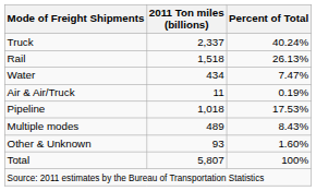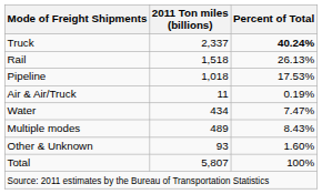 <table class="wikitable floatright">
 <tr>
 <th>Mode of Freight Shipments</th>
 <th>2011 Ton miles<br>(billions)</th>
 <th>Percent of Total</th>
 </tr>
 <tr>
 <td>Truck</td>
 <td style="text-align:right;">2,337</td>
-<td style="text-align:right;">40.24%</td>
+<td style="text-align:right;"><strong>40.24%</strong></td>
 </tr>
 <tr>
 <td>Rail</td>
 <td style="text-align:right;">1,518</td>
 <td style="text-align:right;">26.13%</td>
 </tr>
 <tr>
-<td>Water</td>
-<td style="text-align:right;">434</td>
-<td style="text-align:right;">7.47%</td>
+<td>Pipeline</td>
+<td style="text-align:right;">1,018</td>
+<td style="text-align:right;">17.53%</td>
 </tr>
 <tr>
 <td>Air & Air/Truck</td>
 <td style="text-align:right;">11</td>
 <td style="text-align:right;">0.19%</td>
 </tr>
 <tr>
-<td>Pipeline</td>
-<td style="text-align:right;">1,018</td>
-<td style="text-align:right;">17.53%</td>
+<td>Water</td>
+<td style="text-align:right;">434</td>
+<td style="text-align:right;">7.47%</td>
 </tr>
 <tr>
 <td>Multiple modes</td>
 <td style="text-align:right;">489</td>
 <td style="text-align:right;">8.43%</td>
 </tr>
 <tr>
 <td>Other & Unknown</td>
 <td style="text-align:right;">93</td>
 <td style="text-align:right;">1.60%</td>
 </tr>
 <tr>
 <td>Total</td>
 <td style="text-align:right;">5,807</td>
 <td style="text-align:right;">100%</td>
 </tr>
 <tr>
 <td colspan=3><small>Source: 2011 estimates by the Bureau of Transportation Statistics</small></td>
 </tr>
 </table>
